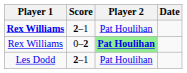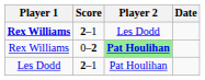 <table class="wikitable" style="text-align: center">
 <tr>
 <th>Player 1</th>
 <th>Score</th>
 <th>Player 2</th>
 <th>Date</th>
 </tr>
 <tr>
 <td> <strong><a href='#'>Rex Williams</a></strong></td>
 <td><strong>2</strong>–1</td>
-<td> <a href='#'>Pat Houlihan</a></td>
+<td> <a href='#'>Les Dodd</a></td>
 <td></td>
 </tr>
 <tr>
 <td> <a href='#'>Rex Williams</a></td>
 <td>0–<strong>2</strong></td>
 <td style="background: lightgreen;"> <strong><a href='#'>Pat Houlihan</a></strong></td>
 <td></td>
 </tr>
 <tr>
 <td> <a href='#'>Les Dodd</a></td>
 <td><strong>2</strong>–1</td>
 <td> <a href='#'>Pat Houlihan</a></td>
 <td></td>
 </tr>
 </table>
